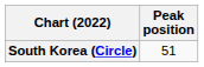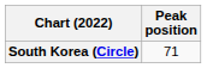 <table class="wikitable sortable plainrowheaders" style="text-align:center">
 <tr>
 <th scope="col">Chart (2022)</th>
 <th scope="col">Peak<br>position</th>
 </tr>
 <tr>
 <th scope="row">South Korea (<a href='#'>Circle</a>)</th>
-<td>51</td>
+<td>71</td>
 </tr>
 </table>
